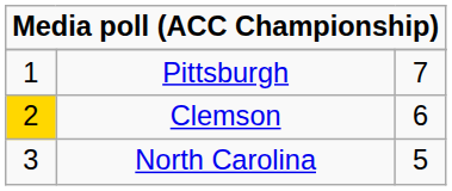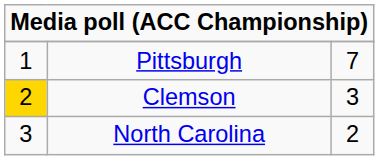 <table class="wikitable" style="text-align: center;">
 <tr>
 <td Colspan="3"><strong>Media poll (ACC Championship)</strong></td>
 </tr>
 <tr>
 </tr>
 <tr>
 <td>1</td>
 <td><a href='#'>Pittsburgh</a></td>
 <td>7</td>
 </tr>
 <tr>
 <td style="background: gold;">2</td>
 <td><a href='#'>Clemson</a></td>
-<td>6</td>
+<td>3</td>
 </tr>
 <tr>
 <td>3</td>
 <td><a href='#'>North Carolina</a></td>
-<td>5</td>
+<td>2</td>
 </tr>
 </table>
